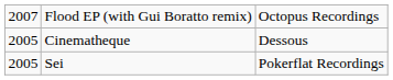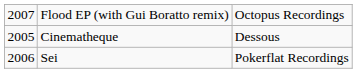 <table class="wikitable sortable">
 <tr>
 <td>2007</td>
 <td>Flood EP (with Gui Boratto remix)</td>
 <td>Octopus Recordings</td>
 </tr>
 <tr>
 <td>2005</td>
 <td>Cinematheque</td>
 <td>Dessous</td>
 </tr>
 <tr>
-<td>2005</td>
+<td>2006</td>
 <td>Sei</td>
 <td>Pokerflat Recordings</td>
 </tr>
 </table>
